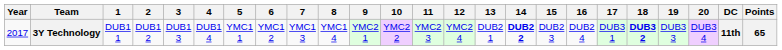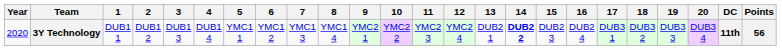 <table class="wikitable" style="text-align:center; font-size:85%">
 <tr>
 <th>Year</th>
 <th>Team</th>
 <th>1</th>
 <th>2</th>
 <th>3</th>
 <th>4</th>
 <th>5</th>
 <th>6</th>
 <th>7</th>
 <th>8</th>
 <th>9</th>
 <th>10</th>
 <th>11</th>
 <th>12</th>
 <th>13</th>
 <th>14</th>
 <th>15</th>
 <th>16</th>
 <th>17</th>
 <th>18</th>
 <th>19</th>
 <th>20</th>
 <th>DC</th>
 <th>Points</th>
 </tr>
 <tr>
-<td><a href='#'>2017</a></td>
+<td><a href='#'>2020</a></td>
 <th nowrap>3Y Technology</th>
 <td><a href='#'>DUB1<br>1</a></td>
 <td><a href='#'>DUB1<br>2</a></td>
 <td><a href='#'>DUB1<br>3</a></td>
 <td><a href='#'>DUB1<br>4</a></td>
 <td><a href='#'>YMC1<br>1</a></td>
 <td><a href='#'>YMC1<br>2</a></td>
 <td><a href='#'>YMC1<br>3</a></td>
 <td><a href='#'>YMC1<br>4</a></td>
 <td style="background:#DFFFDF;"><a href='#'>YMC2<br>1</a><br></td>
 <td style="background:#EFCFFF;"><a href='#'>YMC2<br>2</a><br></td>
 <td style="background:#DFFFDF;"><a href='#'>YMC2<br>3</a><br></td>
 <td style="background:#DFFFDF;"><a href='#'>YMC2<br>4</a><br></td>
 <td><a href='#'>DUB2<br>1</a></td>
 <td><strong><a href='#'>DUB2<br>2</a></strong></td>
 <td><a href='#'>DUB2<br>3</a></td>
 <td><a href='#'>DUB2<br>4</a></td>
 <td style="background:#DFFFDF;"><a href='#'>DUB3<br>1</a><br></td>
-<td style="background:#DFFFDF;"><strong><a href='#'>DUB3<br>2</a><br></strong></td>
+<td style="background:#DFFFDF;"><a href='#'>DUB3<br>2</a><br></td>
 <td style="background:#DFFFDF;"><a href='#'>DUB3<br>3</a><br></td>
 <td style="background:#EFCFFF;"><a href='#'>DUB3<br>4</a><br></td>
 <th>11th</th>
-<th>65</th>
+<th>56</th>
 </tr>
 </table>
